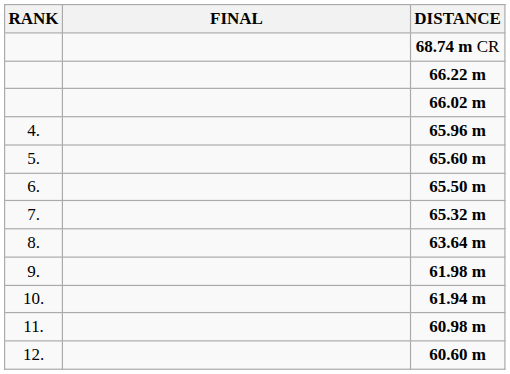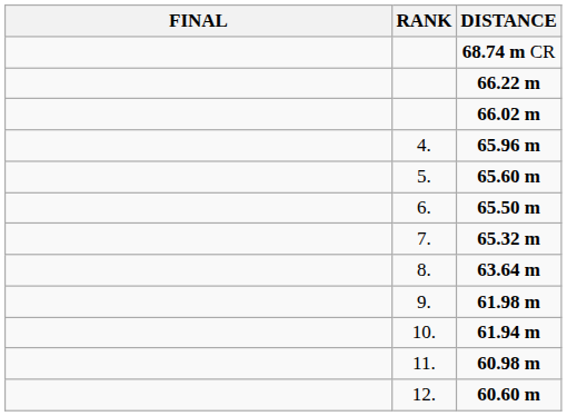 <table class="wikitable" style="border-collapse: collapse; font-size: 90%;">
 <tr>
+<th style="width: 20em">FINAL</th>
 <th>RANK</th>
-<th style="width: 20em">FINAL</th>
 <th style="width: 5em">DISTANCE</th>
 </tr>
 <tr>
+<td></td>
 <td align="center"></td>
-<td></td>
 <td align="center"><strong>68.74 m</strong> CR</td>
 </tr>
 <tr>
+<td></td>
 <td align="center"></td>
-<td></td>
 <td align="center"><strong>66.22 m</strong></td>
 </tr>
 <tr>
+<td></td>
 <td align="center"></td>
-<td></td>
 <td align="center"><strong>66.02 m</strong></td>
 </tr>
 <tr>
+<td></td>
 <td align="center">4.</td>
-<td></td>
 <td align="center"><strong>65.96 m</strong></td>
 </tr>
 <tr>
+<td></td>
 <td align="center">5.</td>
-<td></td>
 <td align="center"><strong>65.60 m</strong></td>
 </tr>
 <tr>
+<td></td>
 <td align="center">6.</td>
-<td></td>
 <td align="center"><strong>65.50 m</strong></td>
 </tr>
 <tr>
+<td></td>
 <td align="center">7.</td>
-<td></td>
 <td align="center"><strong>65.32 m</strong></td>
 </tr>
 <tr>
+<td></td>
 <td align="center">8.</td>
-<td></td>
 <td align="center"><strong>63.64 m</strong></td>
 </tr>
 <tr>
+<td></td>
 <td align="center">9.</td>
-<td></td>
 <td align="center"><strong>61.98 m</strong></td>
 </tr>
 <tr>
+<td></td>
 <td align="center">10.</td>
-<td></td>
 <td align="center"><strong>61.94 m</strong></td>
 </tr>
 <tr>
+<td></td>
 <td align="center">11.</td>
-<td></td>
 <td align="center"><strong>60.98 m</strong></td>
 </tr>
 <tr>
+<td></td>
 <td align="center">12.</td>
-<td></td>
 <td align="center"><strong>60.60 m</strong></td>
 </tr>
 </table>
